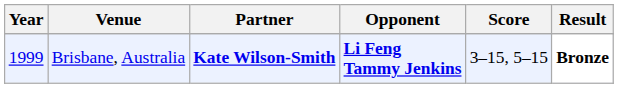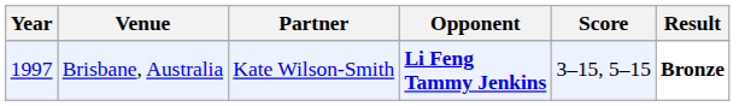 <table class="sortable wikitable" style="font-size: 90%;">
 <tr>
 <th>Year</th>
 <th>Venue</th>
 <th>Partner</th>
 <th>Opponent</th>
 <th>Score</th>
 <th>Result</th>
 </tr>
 <tr>
 </tr>
 <tr style="background:#ECF2FF">
-<td align="center"><a href='#'>1999</a></td>
+<td align="center"><a href='#'>1997</a></td>
 <td align="left"><a href='#'>Brisbane</a>, <a href='#'>Australia</a></td>
-<td align="left"><strong> <a href='#'>Kate Wilson-Smith</a></strong></td>
+<td align="left"> <a href='#'>Kate Wilson-Smith</a></td>
 <td align="left"><strong> <a href='#'>Li Feng</a> <br>  <a href='#'>Tammy Jenkins</a></strong></td>
 <td align="left">3–15, 5–15</td>
 <td style="text-align:left; background:white"> <strong>Bronze</strong></td>
 </tr>
 </table>
